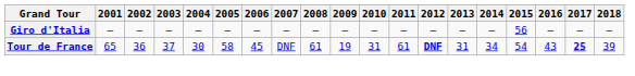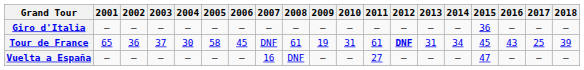 <table class="wikitable plainrowheaders">
 <tr>
 <th>Grand Tour</th>
 <th scope="col">2001</th>
 <th scope="col">2002</th>
 <th scope="col">2003</th>
 <th scope="col">2004</th>
 <th scope="col">2005</th>
 <th scope="col">2006</th>
 <th scope="col">2007</th>
 <th scope="col">2008</th>
 <th scope="col">2009</th>
 <th scope="col">2010</th>
 <th scope="col">2011</th>
 <th scope="col">2012</th>
 <th scope="col">2013</th>
 <th scope="col">2014</th>
 <th scope="col">2015</th>
 <th scope="col">2016</th>
 <th scope="col">2017</th>
 <th scope="col">2018</th>
 </tr>
 <tr style="text-align:center;">
 <th scope="row"> <a href='#'>Giro d'Italia</a></th>
 <td>—</td>
 <td>—</td>
 <td>—</td>
 <td>—</td>
 <td>—</td>
 <td>—</td>
 <td>—</td>
 <td>—</td>
 <td>—</td>
 <td>—</td>
 <td>—</td>
 <td>—</td>
 <td>—</td>
 <td>—</td>
-<td><a href='#'>56</a></td>
+<td><a href='#'>36</a></td>
 <td>—</td>
 <td>—</td>
 <td>—</td>
 </tr>
 <tr style="text-align:center;">
 <th scope="row"> <a href='#'>Tour de France</a></th>
 <td><a href='#'>65</a></td>
 <td><a href='#'>36</a></td>
 <td><a href='#'>37</a></td>
 <td><a href='#'>30</a></td>
 <td><a href='#'>58</a></td>
 <td><a href='#'>45</a></td>
 <td><a href='#'>DNF</a></td>
 <td><a href='#'>61</a></td>
 <td><a href='#'>19</a></td>
 <td><a href='#'>31</a></td>
 <td><a href='#'>61</a></td>
 <td><strong><a href='#'>DNF</a></strong></td>
 <td><a href='#'>31</a></td>
 <td><a href='#'>34</a></td>
-<td><a href='#'>54</a></td>
+<td><a href='#'>45</a></td>
 <td><a href='#'>43</a></td>
-<td><strong><a href='#'>25</a></strong></td>
+<td><a href='#'>25</a></td>
 <td><a href='#'>39</a></td>
 </tr>
+<tr style="text-align:center;">
+<th scope="row"> <a href='#'>Vuelta a España</a></th>
+<td>—</td>
+<td>—</td>
+<td>—</td>
+<td>—</td>
+<td>—</td>
+<td>—</td>
+<td><a href='#'>16</a></td>
+<td><a href='#'>DNF</a></td>
+<td>—</td>
+<td>—</td>
+<td><a href='#'>27</a></td>
+<td>—</td>
+<td>—</td>
+<td>—</td>
+<td><a href='#'>47</a></td>
+<td>—</td>
+<td>—</td>
+<td>—</td>
+</tr>
 </table>
